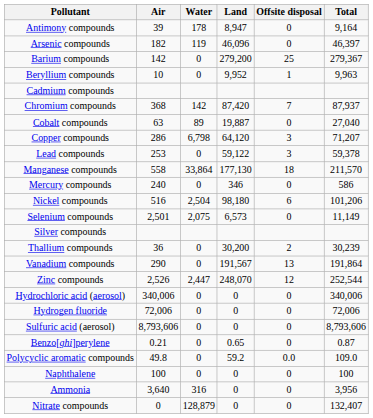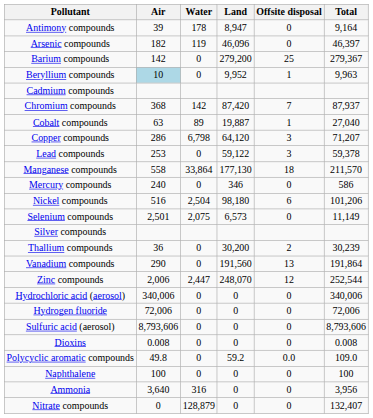 <table class="wikitable" style="text-align: center;">
 <tr>
 <th>Pollutant</th>
 <th>Air</th>
 <th>Water</th>
 <th>Land</th>
 <th>Offsite disposal</th>
 <th>Total</th>
 </tr>
 <tr>
 <td><a href='#'>Antimony</a> compounds</td>
 <td>39</td>
 <td>178</td>
 <td>8,947</td>
 <td>0</td>
 <td>9,164</td>
 </tr>
 <tr>
 <td><a href='#'>Arsenic</a> compounds</td>
 <td>182</td>
 <td>119</td>
 <td>46,096</td>
 <td>0</td>
 <td>46,397</td>
 </tr>
 <tr>
 <td><a href='#'>Barium</a> compounds</td>
 <td>142</td>
 <td>0</td>
 <td>279,200</td>
 <td>25</td>
 <td>279,367</td>
 </tr>
 <tr>
 <td><a href='#'>Beryllium</a> compounds</td>
-<td>10</td>
+<td style="background: lightblue;">10</td>
 <td>0</td>
 <td>9,952</td>
 <td>1</td>
 <td>9,963</td>
 </tr>
 <tr>
 <td><a href='#'>Cadmium</a> compounds</td>
 <td></td>
 <td></td>
 <td></td>
 <td></td>
 <td></td>
 </tr>
 <tr>
 <td><a href='#'>Chromium</a> compounds</td>
 <td>368</td>
 <td>142</td>
 <td>87,420</td>
 <td>7</td>
 <td>87,937</td>
 </tr>
 <tr>
 <td><a href='#'>Cobalt</a> compounds</td>
 <td>63</td>
 <td>89</td>
 <td>19,887</td>
-<td>0</td>
+<td>1</td>
 <td>27,040</td>
 </tr>
 <tr>
 <td><a href='#'>Copper</a> compounds</td>
 <td>286</td>
 <td>6,798</td>
 <td>64,120</td>
 <td>3</td>
 <td>71,207</td>
 </tr>
 <tr>
 <td><a href='#'>Lead</a> compounds</td>
 <td>253</td>
 <td>0</td>
 <td>59,122</td>
 <td>3</td>
 <td>59,378</td>
 </tr>
 <tr>
 <td><a href='#'>Manganese</a> compounds</td>
 <td>558</td>
 <td>33,864</td>
 <td>177,130</td>
 <td>18</td>
 <td>211,570</td>
 </tr>
 <tr>
 <td><a href='#'>Mercury</a> compounds</td>
 <td>240</td>
 <td>0</td>
 <td>346</td>
 <td>0</td>
 <td>586</td>
 </tr>
 <tr>
 <td><a href='#'>Nickel</a> compounds</td>
 <td>516</td>
 <td>2,504</td>
 <td>98,180</td>
 <td>6</td>
 <td>101,206</td>
 </tr>
 <tr>
 <td><a href='#'>Selenium</a> compounds</td>
 <td>2,501</td>
 <td>2,075</td>
 <td>6,573</td>
 <td>0</td>
 <td>11,149</td>
 </tr>
 <tr>
 <td><a href='#'>Silver</a> compounds</td>
 <td></td>
 <td></td>
 <td></td>
 <td></td>
 <td></td>
 </tr>
 <tr>
 <td><a href='#'>Thallium</a> compounds</td>
 <td>36</td>
 <td>0</td>
 <td>30,200</td>
 <td>2</td>
 <td>30,239</td>
 </tr>
 <tr>
 <td><a href='#'>Vanadium</a> compounds</td>
 <td>290</td>
 <td>0</td>
-<td>191,567</td>
+<td>191,560</td>
 <td>13</td>
 <td>191,864</td>
 </tr>
 <tr>
 <td><a href='#'>Zinc</a> compounds</td>
-<td>2,526</td>
+<td>2,006</td>
 <td>2,447</td>
 <td>248,070</td>
 <td>12</td>
 <td>252,544</td>
 </tr>
 <tr>
 <td><a href='#'>Hydrochloric acid</a> (<a href='#'>aerosol</a>)</td>
 <td>340,006</td>
 <td>0</td>
 <td>0</td>
 <td>0</td>
 <td>340,006</td>
 </tr>
 <tr>
 <td><a href='#'>Hydrogen fluoride</a></td>
 <td>72,006</td>
 <td>0</td>
 <td>0</td>
 <td>0</td>
 <td>72,006</td>
 </tr>
 <tr>
 <td><a href='#'>Sulfuric acid</a> (aerosol)</td>
 <td>8,793,606</td>
 <td>0</td>
 <td>0</td>
 <td>0</td>
 <td>8,793,606</td>
 </tr>
 <tr>
-<td><a href='#'>Benzo[<em>ghi</em>]perylene</a></td>
-<td>0.21</td>
+<td><a href='#'>Dioxins</a></td>
+<td>0.008</td>
 <td>0</td>
-<td>0.65</td>
 <td>0</td>
-<td>0.87</td>
+<td>0</td>
+<td>0.008</td>
 </tr>
 <tr>
 <td><a href='#'>Polycyclic aromatic</a> compounds</td>
 <td>49.8</td>
 <td>0</td>
 <td>59.2</td>
 <td>0.0</td>
 <td>109.0</td>
 </tr>
 <tr>
 <td><a href='#'>Naphthalene</a></td>
 <td>100</td>
 <td>0</td>
 <td>0</td>
 <td>0</td>
 <td>100</td>
 </tr>
 <tr>
 <td><a href='#'>Ammonia</a></td>
 <td>3,640</td>
 <td>316</td>
 <td>0</td>
 <td>0</td>
 <td>3,956</td>
 </tr>
 <tr>
 <td><a href='#'>Nitrate</a> compounds</td>
 <td>0</td>
 <td>128,879</td>
 <td>0</td>
 <td>0</td>
 <td>132,407</td>
 </tr>
 </table>
